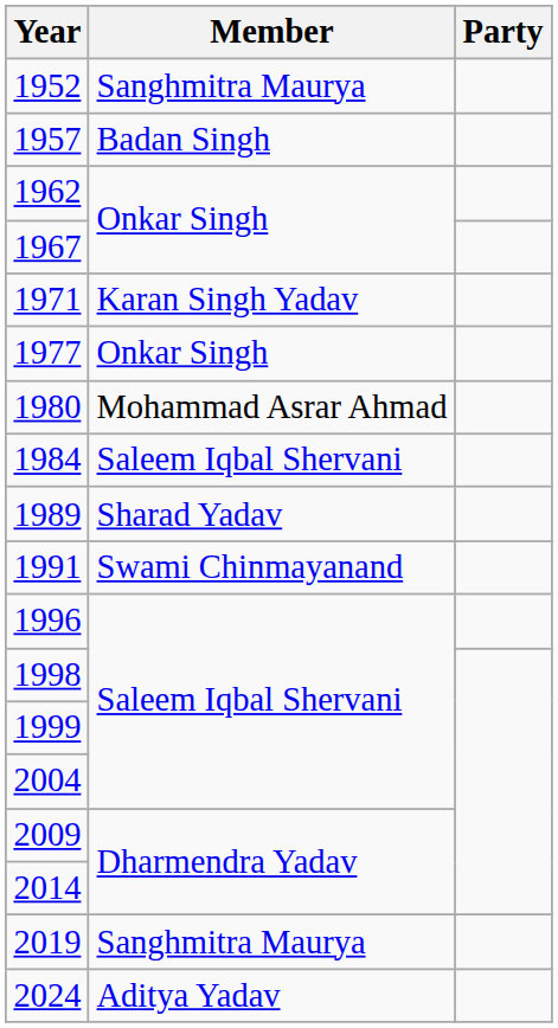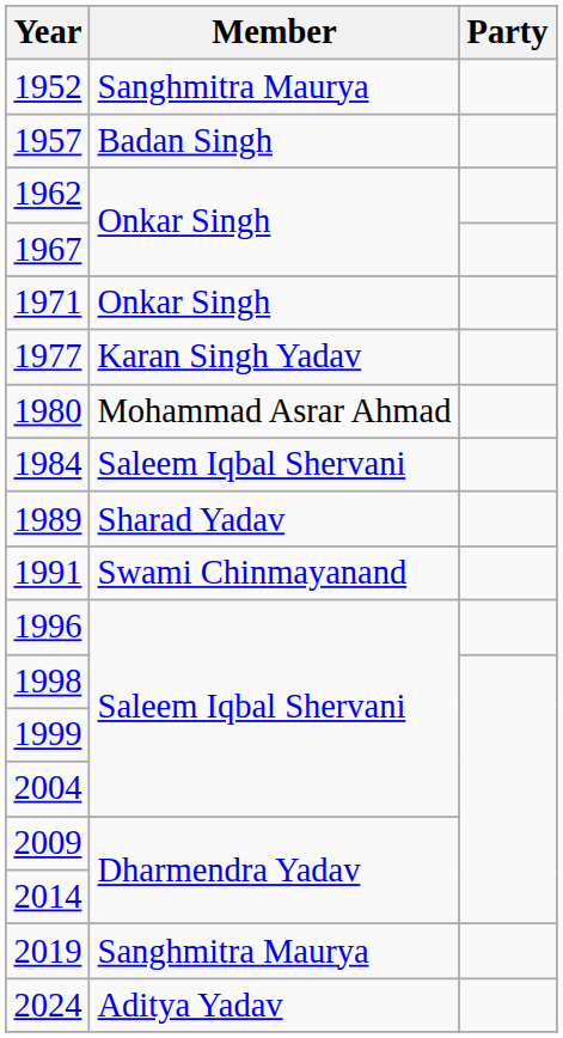 <table class="wikitable sortable">
 <tr>
 <th>Year</th>
 <th>Member</th>
 <th colspan="2">Party</th>
 </tr>
 <tr>
 <td><a href='#'>1952</a></td>
 <td><a href='#'>Sanghmitra Maurya</a></td>
 <td></td>
 </tr>
 <tr>
 <td><a href='#'>1957</a></td>
 <td><a href='#'>Badan Singh</a></td>
 </tr>
 <tr>
 <td><a href='#'>1962</a></td>
 <td rowspan="2"><a href='#'>Onkar Singh</a></td>
 <td></td>
 </tr>
 <tr>
 <td><a href='#'>1967</a></td>
 </tr>
 <tr>
 <td><a href='#'>1971</a></td>
-<td><a href='#'>Karan Singh Yadav</a></td>
+<td><a href='#'>Onkar Singh</a></td>
 <td></td>
 </tr>
 <tr>
 <td><a href='#'>1977</a></td>
-<td><a href='#'>Onkar Singh</a></td>
+<td><a href='#'>Karan Singh Yadav</a></td>
 <td></td>
 </tr>
 <tr>
 <td><a href='#'>1980</a></td>
 <td>Mohammad Asrar Ahmad</td>
 <td></td>
 </tr>
 <tr>
 <td><a href='#'>1984</a></td>
 <td><a href='#'>Saleem Iqbal Shervani</a></td>
 </tr>
 <tr>
 <td><a href='#'>1989</a></td>
 <td><a href='#'>Sharad Yadav</a></td>
 <td></td>
 </tr>
 <tr>
 <td><a href='#'>1991</a></td>
 <td><a href='#'>Swami Chinmayanand</a></td>
 <td></td>
 </tr>
 <tr>
 <td><a href='#'>1996</a></td>
 <td rowspan="4"><a href='#'>Saleem Iqbal Shervani</a></td>
 <td></td>
 </tr>
 <tr>
 <td><a href='#'>1998</a></td>
 </tr>
 <tr>
 <td><a href='#'>1999</a></td>
 </tr>
 <tr>
 <td><a href='#'>2004</a></td>
 </tr>
 <tr>
 <td><a href='#'>2009</a></td>
 <td rowspan="2"><a href='#'>Dharmendra Yadav</a></td>
 </tr>
 <tr>
 <td><a href='#'>2014</a></td>
 </tr>
 <tr>
 <td><a href='#'>2019</a></td>
 <td><a href='#'>Sanghmitra Maurya</a></td>
 <td></td>
 </tr>
 <tr>
 <td><a href='#'>2024</a></td>
 <td><a href='#'>Aditya Yadav</a></td>
 <td></td>
 </tr>
 </table>
